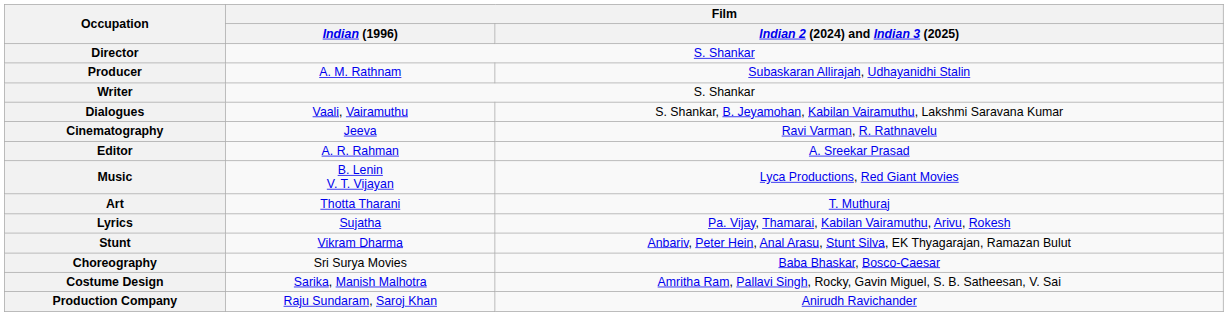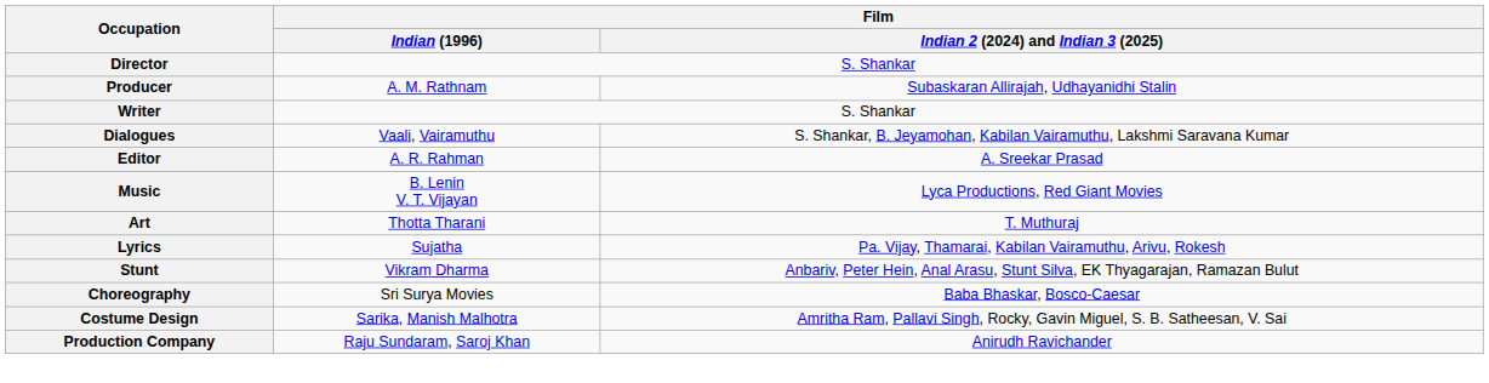 <table class="wikitable" width ="100%" style="text-align:center;">
 <tr>
 <th rowspan="2">Occupation</th>
 <th colspan="2">Film</th>
 </tr>
 <tr>
 <th><a href='#'><em>Indian</em></a> (1996)</th>
 <th><em><a href='#'>Indian 2</a></em> (2024) and <em><a href='#'>Indian 3</a></em> (2025)</th>
 </tr>
 <tr>
 <th>Director</th>
 <td colspan="2"><a href='#'>S. Shankar</a></td>
 </tr>
 <tr>
 <th>Producer</th>
 <td><a href='#'>A. M. Rathnam</a></td>
 <td><a href='#'>Subaskaran Allirajah</a>, <a href='#'>Udhayanidhi Stalin</a></td>
 </tr>
 <tr>
 <th>Writer</th>
 <td colspan="2">S. Shankar</td>
 </tr>
 <tr>
 <th>Dialogues</th>
 <td><a href='#'>Vaali</a>, <a href='#'>Vairamuthu</a></td>
 <td>S. Shankar, <a href='#'>B. Jeyamohan</a>, <a href='#'>Kabilan Vairamuthu</a>, Lakshmi Saravana Kumar</td>
-</tr>
-<tr>
-<th>Cinematography</th>
-<td><a href='#'>Jeeva</a></td>
-<td><a href='#'>Ravi Varman</a>, <a href='#'>R. Rathnavelu</a></td>
 </tr>
 <tr>
 <th>Editor</th>
 <td><a href='#'>A. R. Rahman</a></td>
 <td><a href='#'>A. Sreekar Prasad</a></td>
 </tr>
 <tr>
 <th>Music</th>
 <td><a href='#'>B. Lenin</a><br><a href='#'>V. T. Vijayan</a></td>
 <td><a href='#'>Lyca Productions</a>, <a href='#'>Red Giant Movies</a></td>
 </tr>
 <tr>
 <th>Art</th>
 <td><a href='#'>Thotta Tharani</a></td>
 <td><a href='#'>T. Muthuraj</a></td>
 </tr>
 <tr>
 <th>Lyrics</th>
 <td><a href='#'>Sujatha</a></td>
 <td><a href='#'>Pa. Vijay</a>, <a href='#'>Thamarai</a>, <a href='#'>Kabilan Vairamuthu</a>, <a href='#'>Arivu</a>, <a href='#'>Rokesh</a></td>
 </tr>
 <tr>
 <th>Stunt</th>
 <td><a href='#'>Vikram Dharma</a></td>
 <td><a href='#'>Anbariv</a>, <a href='#'>Peter Hein</a>, <a href='#'>Anal Arasu</a>, <a href='#'>Stunt Silva</a>, EK Thyagarajan, Ramazan Bulut</td>
 </tr>
 <tr>
 <th>Choreography</th>
 <td>Sri Surya Movies</td>
 <td><a href='#'>Baba Bhaskar</a>, <a href='#'>Bosco-Caesar</a></td>
 </tr>
 <tr>
 <th>Costume Design</th>
 <td><a href='#'>Sarika</a>, <a href='#'>Manish Malhotra</a></td>
 <td><a href='#'>Amritha Ram</a>, <a href='#'>Pallavi Singh</a>, Rocky, Gavin Miguel, S. B. Satheesan, V. Sai</td>
 </tr>
 <tr>
 <th>Production Company</th>
 <td><a href='#'>Raju Sundaram</a>, <a href='#'>Saroj Khan</a></td>
 <td><a href='#'>Anirudh Ravichander</a></td>
 </tr>
 </table>
